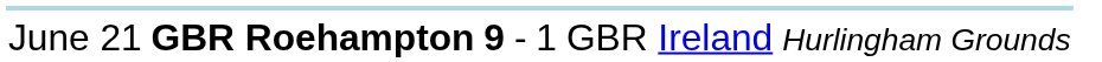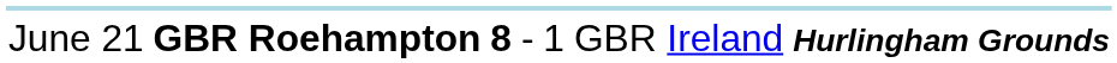 <table>
 <tr>
 <th colspan=7 style="background: lightblue;"></th>
 </tr>
 <tr>
 <td>June 21</td>
 <td align=right><strong>GBR Roehampton</strong></td>
-<td align=center><strong>9</strong></td>
+<td align=center><strong>8</strong></td>
 <td align=center>-</td>
 <td align=center>1</td>
 <td>GBR <a href='#'>Ireland</a></td>
-<td><small><em>Hurlingham Grounds</em></small></td>
+<td><strong><small><em>Hurlingham Grounds</em></small></strong></td>
 </tr>
 </table>
